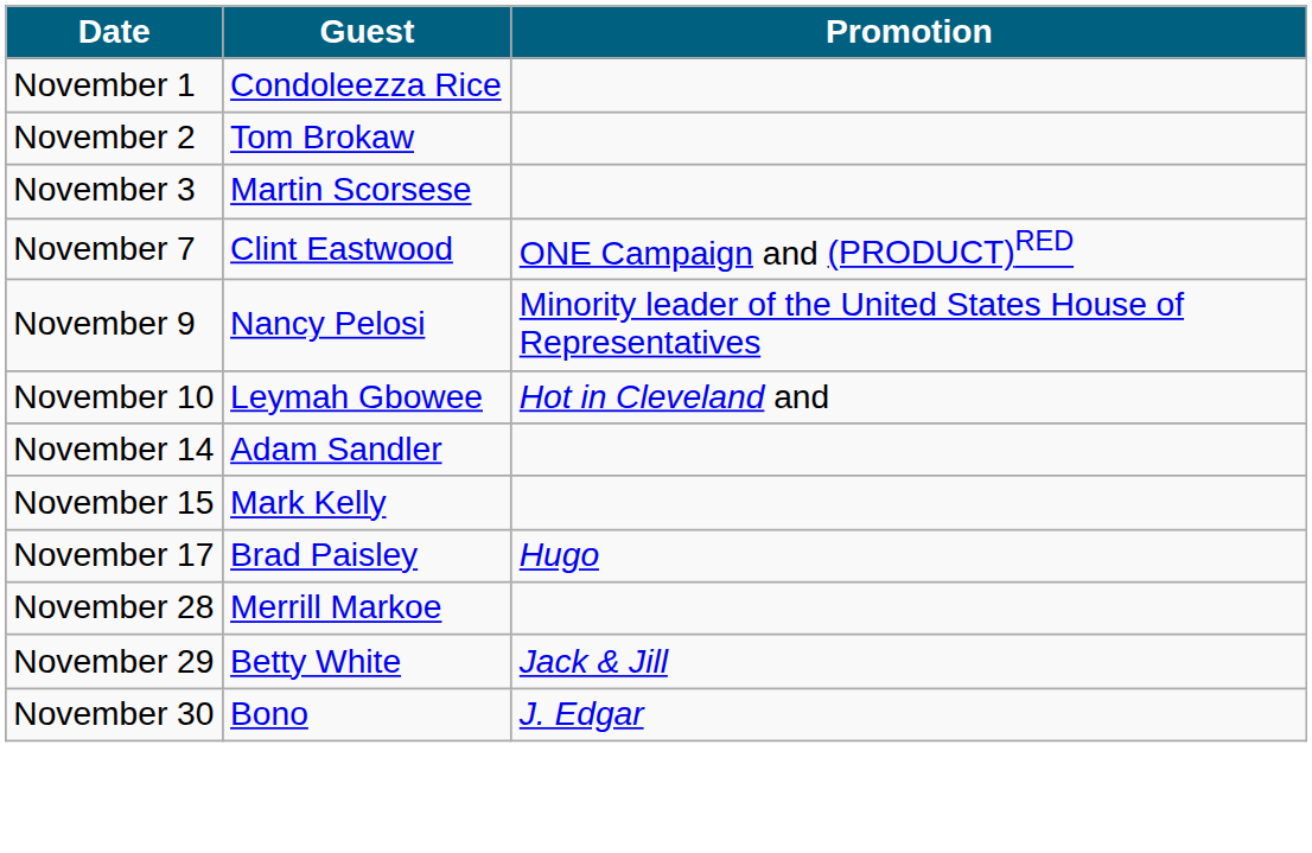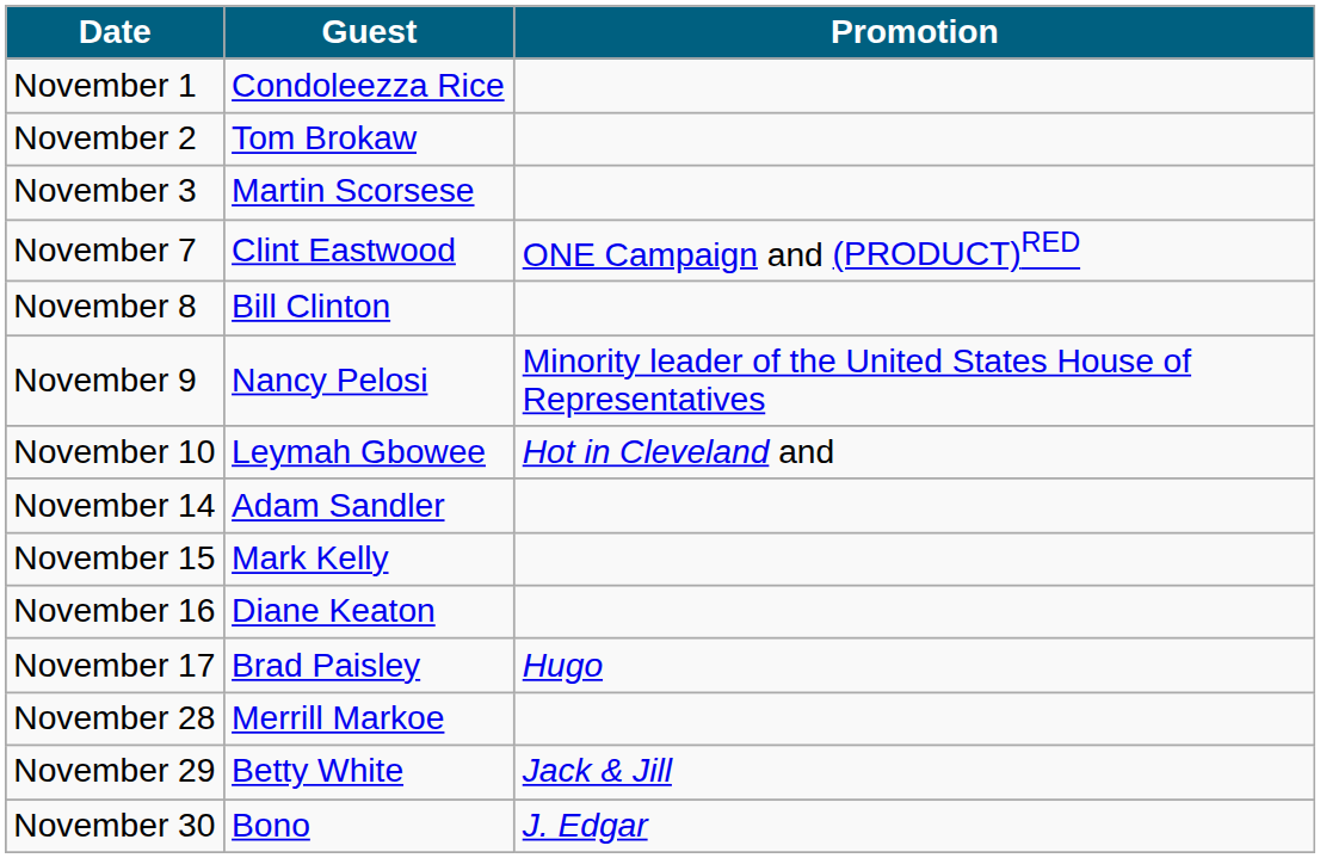 <table class="wikitable" width="100%">
 <tr bgcolor="#CCCCCC">
 <th width="15%" style="background:#006080; color:#FFFFFF">Date</th>
 <th width="20%" style="background:#006080; color:#FFFFFF">Guest</th>
 <th width="55%" style="background:#006080; color:#FFFFFF">Promotion</th>
 </tr>
 <tr>
 <td>November 1</td>
 <td><a href='#'>Condoleezza Rice</a></td>
 <td></td>
 </tr>
 <tr>
 <td>November 2</td>
 <td><a href='#'>Tom Brokaw</a></td>
 <td></td>
 </tr>
 <tr>
 <td>November 3</td>
 <td><a href='#'>Martin Scorsese</a></td>
 <td></td>
 </tr>
 <tr>
 <td>November 7</td>
 <td><a href='#'>Clint Eastwood</a></td>
 <td><a href='#'>ONE Campaign</a> and <a href='#'>(PRODUCT)<sup>RED</sup></a></td>
 </tr>
 <tr>
+<td>November 8</td>
+<td><a href='#'>Bill Clinton</a></td>
+<td></td>
+</tr>
+<tr>
 <td>November 9</td>
 <td><a href='#'>Nancy Pelosi</a></td>
 <td><a href='#'>Minority leader of the United States House of Representatives</a></td>
 </tr>
 <tr>
 <td>November 10</td>
 <td><a href='#'>Leymah Gbowee</a></td>
 <td><em><a href='#'>Hot in Cleveland</a></em> and<br></td>
 </tr>
 <tr>
 <td>November 14</td>
 <td><a href='#'>Adam Sandler</a></td>
 <td></td>
 </tr>
 <tr>
 <td>November 15</td>
 <td><a href='#'>Mark Kelly</a></td>
+<td></td>
+</tr>
+<tr>
+<td>November 16</td>
+<td><a href='#'>Diane Keaton</a></td>
 <td></td>
 </tr>
 <tr>
 <td>November 17</td>
 <td><a href='#'>Brad Paisley</a></td>
 <td><em><a href='#'>Hugo</a></em></td>
 </tr>
 <tr>
 <td>November 28</td>
 <td><a href='#'>Merrill Markoe</a></td>
 <td></td>
 </tr>
 <tr>
 <td>November 29</td>
 <td><a href='#'>Betty White</a></td>
 <td><em><a href='#'>Jack & Jill</a></em></td>
 </tr>
 <tr>
 <td>November 30</td>
 <td><a href='#'>Bono</a></td>
 <td><em><a href='#'>J. Edgar</a></em></td>
 </tr>
 </table>
